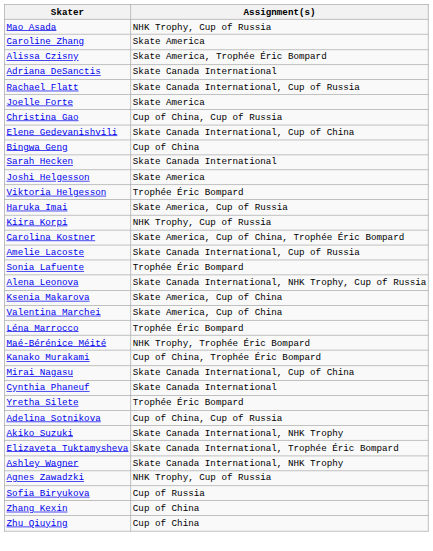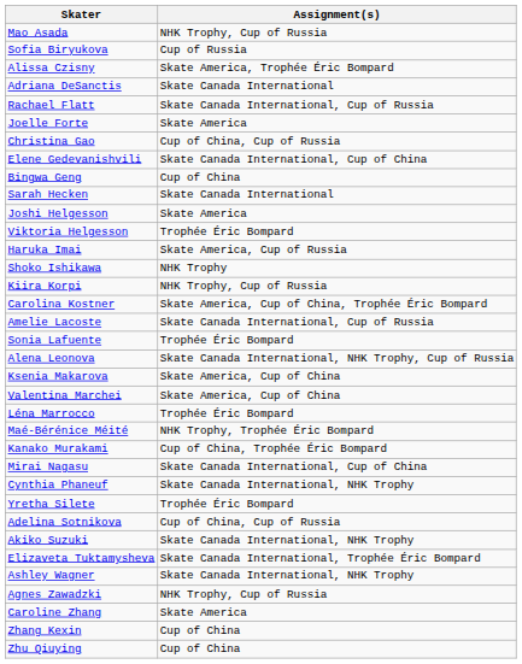 <table class="wikitable">
 <tr>
 <th>Skater</th>
 <th>Assignment(s)</th>
 </tr>
 <tr>
 <td><a href='#'>Mao Asada</a></td>
 <td>NHK Trophy, Cup of Russia</td>
 </tr>
 <tr>
-<td><a href='#'>Caroline Zhang</a></td>
-<td>Skate America</td>
+<td><a href='#'>Sofia Biryukova</a></td>
+<td>Cup of Russia</td>
 </tr>
 <tr>
 <td><a href='#'>Alissa Czisny</a></td>
 <td>Skate America, Trophée Éric Bompard</td>
 </tr>
 <tr>
 <td><a href='#'>Adriana DeSanctis</a></td>
 <td>Skate Canada International</td>
 </tr>
 <tr>
 <td><a href='#'>Rachael Flatt</a></td>
 <td>Skate Canada International, Cup of Russia</td>
 </tr>
 <tr>
 <td><a href='#'>Joelle Forte</a></td>
 <td>Skate America</td>
 </tr>
 <tr>
 <td><a href='#'>Christina Gao</a></td>
 <td>Cup of China, Cup of Russia</td>
 </tr>
 <tr>
 <td><a href='#'>Elene Gedevanishvili</a></td>
 <td>Skate Canada International, Cup of China</td>
 </tr>
 <tr>
 <td><a href='#'>Bingwa Geng</a></td>
 <td>Cup of China</td>
 </tr>
 <tr>
 <td><a href='#'>Sarah Hecken</a></td>
 <td>Skate Canada International</td>
 </tr>
 <tr>
 <td><a href='#'>Joshi Helgesson</a></td>
 <td>Skate America</td>
 </tr>
 <tr>
 <td><a href='#'>Viktoria Helgesson</a></td>
 <td>Trophée Éric Bompard</td>
 </tr>
 <tr>
 <td><a href='#'>Haruka Imai</a></td>
 <td>Skate America, Cup of Russia</td>
+</tr>
+<tr>
+<td><a href='#'>Shoko Ishikawa</a></td>
+<td>NHK Trophy</td>
 </tr>
 <tr>
 <td><a href='#'>Kiira Korpi</a></td>
 <td>NHK Trophy, Cup of Russia</td>
 </tr>
 <tr>
 <td><a href='#'>Carolina Kostner</a></td>
 <td>Skate America, Cup of China, Trophée Éric Bompard</td>
 </tr>
 <tr>
 <td><a href='#'>Amelie Lacoste</a></td>
 <td>Skate Canada International, Cup of Russia</td>
 </tr>
 <tr>
 <td><a href='#'>Sonia Lafuente</a></td>
 <td>Trophée Éric Bompard</td>
 </tr>
 <tr>
 <td><a href='#'>Alena Leonova</a></td>
 <td>Skate Canada International, NHK Trophy, Cup of Russia</td>
 </tr>
 <tr>
 <td><a href='#'>Ksenia Makarova</a></td>
 <td>Skate America, Cup of China</td>
 </tr>
 <tr>
 <td><a href='#'>Valentina Marchei</a></td>
 <td>Skate America, Cup of China</td>
 </tr>
 <tr>
 <td><a href='#'>Léna Marrocco</a></td>
 <td>Trophée Éric Bompard</td>
 </tr>
 <tr>
 <td><a href='#'>Maé-Bérénice Méité</a></td>
 <td>NHK Trophy, Trophée Éric Bompard</td>
 </tr>
 <tr>
 <td><a href='#'>Kanako Murakami</a></td>
 <td>Cup of China, Trophée Éric Bompard</td>
 </tr>
 <tr>
 <td><a href='#'>Mirai Nagasu</a></td>
 <td>Skate Canada International, Cup of China</td>
 </tr>
 <tr>
 <td><a href='#'>Cynthia Phaneuf</a></td>
-<td>Skate Canada International</td>
+<td>Skate Canada International, NHK Trophy</td>
 </tr>
 <tr>
 <td><a href='#'>Yretha Silete</a></td>
 <td>Trophée Éric Bompard</td>
 </tr>
 <tr>
 <td><a href='#'>Adelina Sotnikova</a></td>
 <td>Cup of China, Cup of Russia</td>
 </tr>
 <tr>
 <td><a href='#'>Akiko Suzuki</a></td>
 <td>Skate Canada International, NHK Trophy</td>
 </tr>
 <tr>
 <td><a href='#'>Elizaveta Tuktamysheva</a></td>
 <td>Skate Canada International, Trophée Éric Bompard</td>
 </tr>
 <tr>
 <td><a href='#'>Ashley Wagner</a></td>
 <td>Skate Canada International, NHK Trophy</td>
 </tr>
 <tr>
 <td><a href='#'>Agnes Zawadzki</a></td>
 <td>NHK Trophy, Cup of Russia</td>
 </tr>
 <tr>
-<td><a href='#'>Sofia Biryukova</a></td>
-<td>Cup of Russia</td>
+<td><a href='#'>Caroline Zhang</a></td>
+<td>Skate America</td>
 </tr>
 <tr>
 <td><a href='#'>Zhang Kexin</a></td>
 <td>Cup of China</td>
 </tr>
 <tr>
 <td><a href='#'>Zhu Qiuying</a></td>
 <td>Cup of China</td>
 </tr>
 </table>
